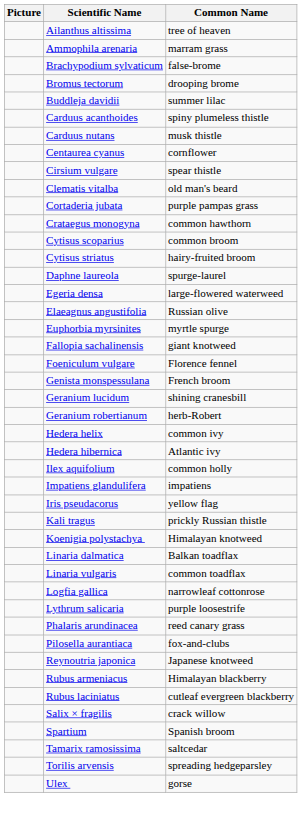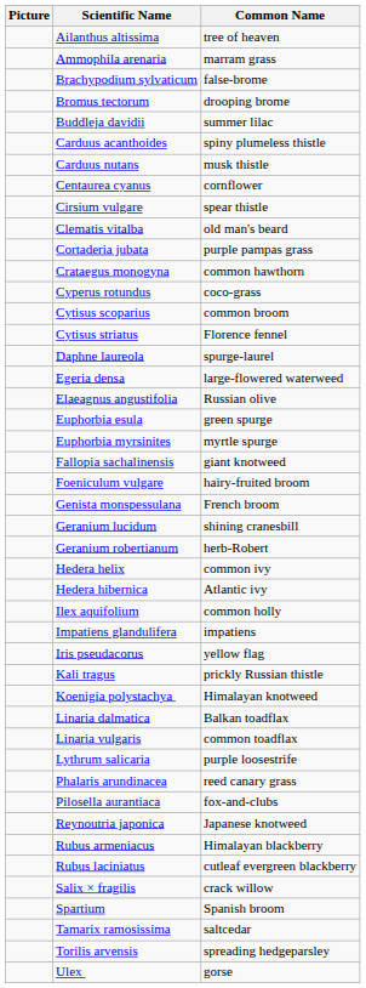 <table class="wikitable sortable">
 <tr>
 <th class=unsortable><strong>Picture</strong></th>
 <th><strong>Scientific Name</strong></th>
 <th><strong>Common Name</strong></th>
 </tr>
 <tr>
 <td></td>
 <td><a href='#'>Ailanthus altissima</a></td>
 <td>tree of heaven</td>
 </tr>
 <tr>
 <td></td>
 <td><a href='#'>Ammophila arenaria</a></td>
 <td>marram grass</td>
 </tr>
 <tr>
 <td></td>
 <td><a href='#'>Brachypodium sylvaticum</a></td>
 <td>false-brome</td>
 </tr>
 <tr>
 <td></td>
 <td><a href='#'>Bromus tectorum</a></td>
 <td>drooping brome</td>
 </tr>
 <tr>
 <td></td>
 <td><a href='#'>Buddleja davidii</a></td>
 <td>summer lilac</td>
 </tr>
 <tr>
 <td></td>
 <td><a href='#'>Carduus acanthoides</a></td>
 <td>spiny plumeless thistle</td>
 </tr>
 <tr>
 <td></td>
 <td><a href='#'>Carduus nutans</a></td>
 <td>musk thistle</td>
 </tr>
 <tr>
 <td></td>
 <td><a href='#'>Centaurea cyanus</a></td>
 <td>cornflower</td>
 </tr>
 <tr>
 <td></td>
 <td><a href='#'>Cirsium vulgare</a></td>
 <td>spear thistle</td>
 </tr>
 <tr>
 <td></td>
 <td><a href='#'>Clematis vitalba</a></td>
 <td>old man's beard</td>
 </tr>
 <tr>
 <td></td>
 <td><a href='#'>Cortaderia jubata</a></td>
 <td>purple pampas grass</td>
 </tr>
 <tr>
 <td></td>
 <td><a href='#'>Crataegus monogyna</a></td>
 <td>common hawthorn</td>
 </tr>
 <tr>
 <td></td>
+<td><a href='#'>Cyperus rotundus</a></td>
+<td>coco-grass</td>
+</tr>
+<tr>
+<td></td>
 <td><a href='#'>Cytisus scoparius</a></td>
 <td>common broom</td>
 </tr>
 <tr>
 <td></td>
 <td><a href='#'>Cytisus striatus</a></td>
-<td>hairy-fruited broom</td>
+<td>Florence fennel</td>
 </tr>
 <tr>
 <td></td>
 <td><a href='#'>Daphne laureola</a></td>
 <td>spurge-laurel</td>
 </tr>
 <tr>
 <td></td>
 <td><a href='#'>Egeria densa</a></td>
 <td>large-flowered waterweed</td>
 </tr>
 <tr>
 <td></td>
 <td><a href='#'>Elaeagnus angustifolia</a></td>
 <td>Russian olive</td>
 </tr>
 <tr>
 <td></td>
+<td><a href='#'>Euphorbia esula</a></td>
+<td>green spurge</td>
+</tr>
+<tr>
+<td></td>
 <td><a href='#'>Euphorbia myrsinites</a></td>
 <td>myrtle spurge</td>
 </tr>
 <tr>
 <td></td>
 <td><a href='#'>Fallopia sachalinensis</a></td>
 <td>giant knotweed</td>
 </tr>
 <tr>
 <td></td>
 <td><a href='#'>Foeniculum vulgare</a></td>
-<td>Florence fennel</td>
+<td>hairy-fruited broom</td>
 </tr>
 <tr>
 <td></td>
 <td><a href='#'>Genista monspessulana</a></td>
 <td>French broom</td>
 </tr>
 <tr>
 <td></td>
 <td><a href='#'>Geranium lucidum</a></td>
 <td>shining cranesbill</td>
 </tr>
 <tr>
 <td></td>
 <td><a href='#'>Geranium robertianum</a></td>
 <td>herb-Robert</td>
 </tr>
 <tr>
 <td></td>
 <td><a href='#'>Hedera helix</a></td>
 <td>common ivy</td>
 </tr>
 <tr>
 <td></td>
 <td><a href='#'>Hedera hibernica</a></td>
 <td>Atlantic ivy</td>
 </tr>
 <tr>
 <td></td>
 <td><a href='#'>Ilex aquifolium</a></td>
 <td>common holly</td>
 </tr>
 <tr>
 <td></td>
 <td><a href='#'>Impatiens glandulifera</a></td>
 <td>impatiens</td>
 </tr>
 <tr>
 <td></td>
 <td><a href='#'>Iris pseudacorus</a></td>
 <td>yellow flag</td>
 </tr>
 <tr>
 <td></td>
 <td><a href='#'>Kali tragus</a></td>
 <td>prickly Russian thistle</td>
 </tr>
 <tr>
 <td></td>
 <td><a href='#'>Koenigia polystachya </a></td>
 <td>Himalayan knotweed</td>
 </tr>
 <tr>
 <td></td>
 <td><a href='#'>Linaria dalmatica</a></td>
 <td>Balkan toadflax</td>
 </tr>
 <tr>
 <td></td>
 <td><a href='#'>Linaria vulgaris</a></td>
 <td>common toadflax</td>
 </tr>
 <tr>
 <td></td>
-<td><a href='#'>Logfia gallica</a></td>
-<td>narrowleaf cottonrose</td>
-</tr>
-<tr>
-<td></td>
 <td><a href='#'>Lythrum salicaria</a></td>
 <td>purple loosestrife</td>
 </tr>
 <tr>
 <td></td>
 <td><a href='#'>Phalaris arundinacea</a></td>
 <td>reed canary grass</td>
 </tr>
 <tr>
 <td></td>
 <td><a href='#'>Pilosella aurantiaca</a></td>
 <td>fox-and-clubs</td>
 </tr>
 <tr>
 <td></td>
 <td><a href='#'>Reynoutria japonica</a></td>
 <td>Japanese knotweed</td>
 </tr>
 <tr>
 <td></td>
 <td><a href='#'>Rubus armeniacus</a></td>
 <td>Himalayan blackberry</td>
 </tr>
 <tr>
 <td></td>
 <td><a href='#'>Rubus laciniatus</a></td>
 <td>cutleaf evergreen blackberry</td>
 </tr>
 <tr>
 <td></td>
 <td><a href='#'>Salix × fragilis</a></td>
 <td>crack willow</td>
 </tr>
 <tr>
 <td></td>
 <td><a href='#'>Spartium</a></td>
 <td>Spanish broom</td>
 </tr>
 <tr>
 <td></td>
 <td><a href='#'>Tamarix ramosissima</a></td>
 <td>saltcedar</td>
 </tr>
 <tr>
 <td></td>
 <td><a href='#'>Torilis arvensis</a></td>
 <td>spreading hedgeparsley</td>
 </tr>
 <tr>
 <td></td>
 <td><a href='#'>Ulex </a></td>
 <td>gorse</td>
 </tr>
 </table>
